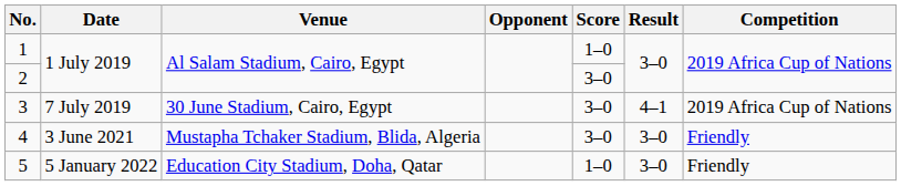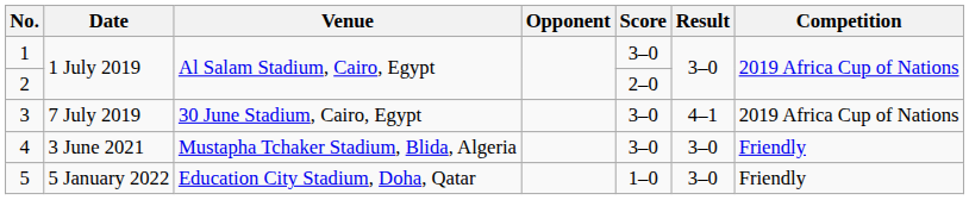 <table class="wikitable sortable">
 <tr>
 <th scope="col">No.</th>
 <th scope="col">Date</th>
 <th scope="col">Venue</th>
 <th scope="col">Opponent</th>
 <th scope="col">Score</th>
 <th scope="col">Result</th>
 <th scope="col">Competition</th>
 </tr>
 <tr>
 <td style="text-align:center">1</td>
 <td rowspan="2">1 July 2019</td>
 <td rowspan="2"><a href='#'>Al Salam Stadium</a>, <a href='#'>Cairo</a>, Egypt</td>
 <td rowspan="2"></td>
-<td style="text-align:center">1–0</td>
+<td style="text-align:center">3–0</td>
 <td rowspan="2" style="text-align:center">3–0</td>
 <td rowspan="2"><a href='#'>2019 Africa Cup of Nations</a></td>
 </tr>
 <tr>
 <td style="text-align:center">2</td>
-<td style="text-align:center">3–0</td>
+<td style="text-align:center">2–0</td>
 </tr>
 <tr>
 <td style="text-align:center">3</td>
 <td>7 July 2019</td>
 <td><a href='#'>30 June Stadium</a>, Cairo, Egypt</td>
 <td></td>
 <td style="text-align:center">3–0</td>
 <td style="text-align:center">4–1</td>
 <td>2019 Africa Cup of Nations</td>
 </tr>
 <tr>
 <td style="text-align:center">4</td>
 <td>3 June 2021</td>
 <td><a href='#'>Mustapha Tchaker Stadium</a>, <a href='#'>Blida</a>, Algeria</td>
 <td></td>
 <td style="text-align:center">3–0</td>
 <td style="text-align:center">3–0</td>
 <td><a href='#'>Friendly</a></td>
 </tr>
 <tr>
 <td style="text-align:center">5</td>
 <td>5 January 2022</td>
 <td><a href='#'>Education City Stadium</a>, <a href='#'>Doha</a>, Qatar</td>
 <td></td>
 <td style="text-align:center">1–0</td>
 <td style="text-align:center">3–0</td>
 <td>Friendly</td>
 </tr>
 </table>
